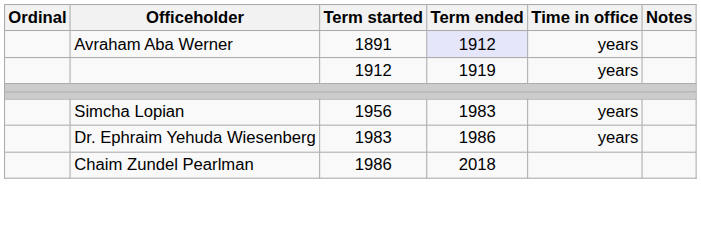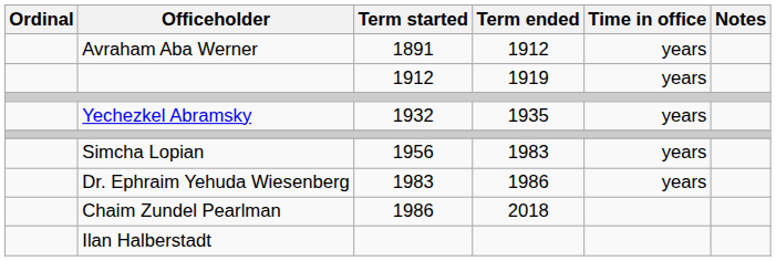 <table class="wikitable">
 <tr>
 <th>Ordinal</th>
 <th>Officeholder</th>
 <th>Term started</th>
 <th>Term ended</th>
 <th>Time in office</th>
 <th>Notes</th>
 </tr>
 <tr>
 <td align=center></td>
 <td>Avraham Aba Werner</td>
 <td align=center>1891</td>
-<td align=center style="background: lavender;">1912</td>
+<td align=center>1912</td>
 <td align=right> years</td>
 <td></td>
 </tr>
 <tr>
 <td align=center></td>
 <td></td>
 <td align=center>1912</td>
 <td align=center>1919</td>
 <td align=right> years</td>
 <td></td>
 </tr>
 <tr>
 <th colspan=6 style="background: #cccccc;"></th>
+</tr>
+<tr>
+<td align=center></td>
+<td><a href='#'>Yechezkel Abramsky</a></td>
+<td align=center>1932</td>
+<td align=center>1935</td>
+<td align=right> years</td>
+<td></td>
 </tr>
 <tr>
 <th colspan=6 style="background: #cccccc;"></th>
 </tr>
 <tr>
 <td align=center></td>
 <td>Simcha Lopian</td>
 <td align=center>1956</td>
 <td align=center>1983</td>
 <td align=right> years</td>
 <td></td>
 </tr>
 <tr>
 <td align=center></td>
 <td>Dr. Ephraim Yehuda Wiesenberg</td>
 <td align=center>1983</td>
 <td align=center>1986</td>
 <td align=right> years</td>
 <td></td>
 </tr>
 <tr>
 <td align=center></td>
 <td>Chaim Zundel Pearlman</td>
 <td align=center>1986</td>
 <td align=center>2018</td>
 <td align=right></td>
 <td></td>
 </tr>
+<tr>
+<td align=center></td>
+<td>Ilan Halberstadt</td>
+<td align=center></td>
+<td align=center></td>
+<td align=right></td>
+<td></td>
+</tr>
 </table>
